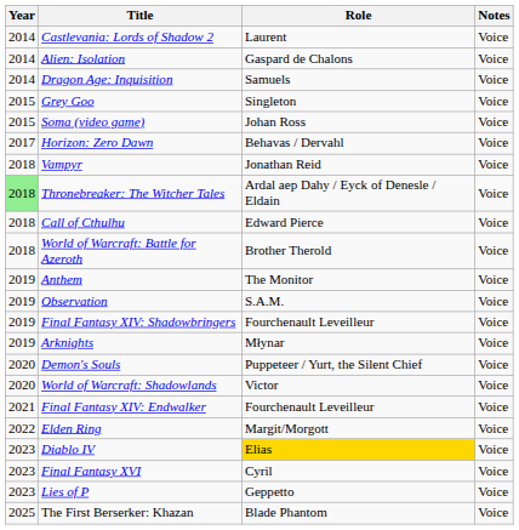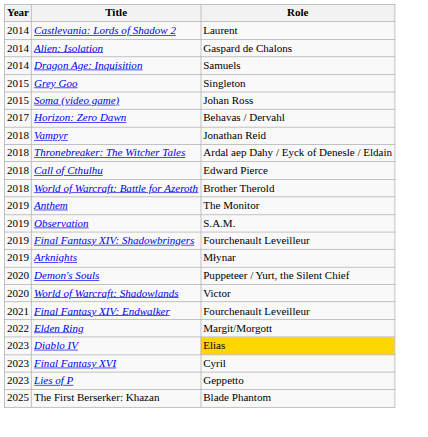 <table class="wikitable plainrowheaders sortable">
 <tr>
 <th>Year</th>
 <th>Title</th>
 <th>Role</th>
-<th>Notes</th>
 </tr>
 <tr>
 <td>2014</td>
 <td><em><a href='#'>Castlevania: Lords of Shadow 2</a></em></td>
 <td>Laurent</td>
-<td>Voice</td>
 </tr>
 <tr>
 <td>2014</td>
 <td><em><a href='#'>Alien: Isolation</a></em></td>
 <td>Gaspard de Chalons</td>
-<td>Voice</td>
 </tr>
 <tr>
 <td>2014</td>
 <td><em><a href='#'>Dragon Age: Inquisition</a></em></td>
 <td>Samuels</td>
-<td>Voice</td>
 </tr>
 <tr>
 <td>2015</td>
 <td><em><a href='#'>Grey Goo</a></em></td>
 <td>Singleton</td>
-<td>Voice</td>
 </tr>
 <tr>
 <td>2015</td>
 <td><em><a href='#'>Soma (video game)</a></em></td>
 <td>Johan Ross</td>
-<td>Voice</td>
 </tr>
 <tr>
 <td>2017</td>
 <td><em><a href='#'>Horizon: Zero Dawn</a></em></td>
 <td>Behavas / Dervahl</td>
-<td>Voice</td>
 </tr>
 <tr>
 <td>2018</td>
 <td><em><a href='#'>Vampyr</a></em></td>
 <td>Jonathan Reid</td>
-<td>Voice</td>
 </tr>
 <tr>
-<td style="background: lightgreen;">2018</td>
+<td>2018</td>
 <td><em><a href='#'>Thronebreaker: The Witcher Tales</a></em></td>
 <td>Ardal aep Dahy / Eyck of Denesle / Eldain</td>
-<td>Voice</td>
 </tr>
 <tr>
 <td>2018</td>
 <td><em><a href='#'>Call of Cthulhu</a></em></td>
 <td>Edward Pierce</td>
-<td>Voice</td>
 </tr>
 <tr>
 <td>2018</td>
 <td><em><a href='#'>World of Warcraft: Battle for Azeroth</a></em></td>
 <td>Brother Therold</td>
-<td>Voice</td>
 </tr>
 <tr>
 <td>2019</td>
 <td><em><a href='#'>Anthem</a></em></td>
 <td>The Monitor</td>
-<td>Voice</td>
 </tr>
 <tr>
 <td>2019</td>
 <td><em><a href='#'>Observation</a></em></td>
 <td>S.A.M.</td>
-<td>Voice</td>
 </tr>
 <tr>
 <td>2019</td>
 <td><em><a href='#'>Final Fantasy XIV: Shadowbringers</a></em></td>
 <td>Fourchenault Leveilleur</td>
-<td>Voice</td>
 </tr>
 <tr>
 <td>2019</td>
 <td><em><a href='#'>Arknights</a></em></td>
 <td>Młynar</td>
-<td>Voice</td>
 </tr>
 <tr>
 <td>2020</td>
 <td><a href='#'><em>Demon's Souls</em></a></td>
 <td>Puppeteer / Yurt, the Silent Chief</td>
-<td>Voice</td>
 </tr>
 <tr>
 <td>2020</td>
 <td><em><a href='#'>World of Warcraft: Shadowlands</a></em></td>
 <td>Victor</td>
-<td>Voice</td>
 </tr>
 <tr>
 <td>2021</td>
 <td><em><a href='#'>Final Fantasy XIV: Endwalker</a></em></td>
 <td>Fourchenault Leveilleur</td>
-<td>Voice</td>
 </tr>
 <tr>
 <td>2022</td>
 <td><em><a href='#'>Elden Ring</a></em></td>
 <td>Margit/Morgott</td>
-<td>Voice</td>
 </tr>
 <tr>
 <td>2023</td>
 <td><em><a href='#'>Diablo IV</a></em></td>
 <td style="background: gold;">Elias</td>
-<td>Voice</td>
 </tr>
 <tr>
 <td>2023</td>
 <td><em><a href='#'>Final Fantasy XVI</a></em></td>
 <td>Cyril</td>
-<td>Voice</td>
 </tr>
 <tr>
 <td>2023</td>
 <td><em><a href='#'>Lies of P</a></em></td>
 <td>Geppetto</td>
-<td>Voice</td>
 </tr>
 <tr>
 <td>2025</td>
 <td>The First Berserker: Khazan</td>
 <td>Blade Phantom</td>
-<td>Voice</td>
 </tr>
 </table>
